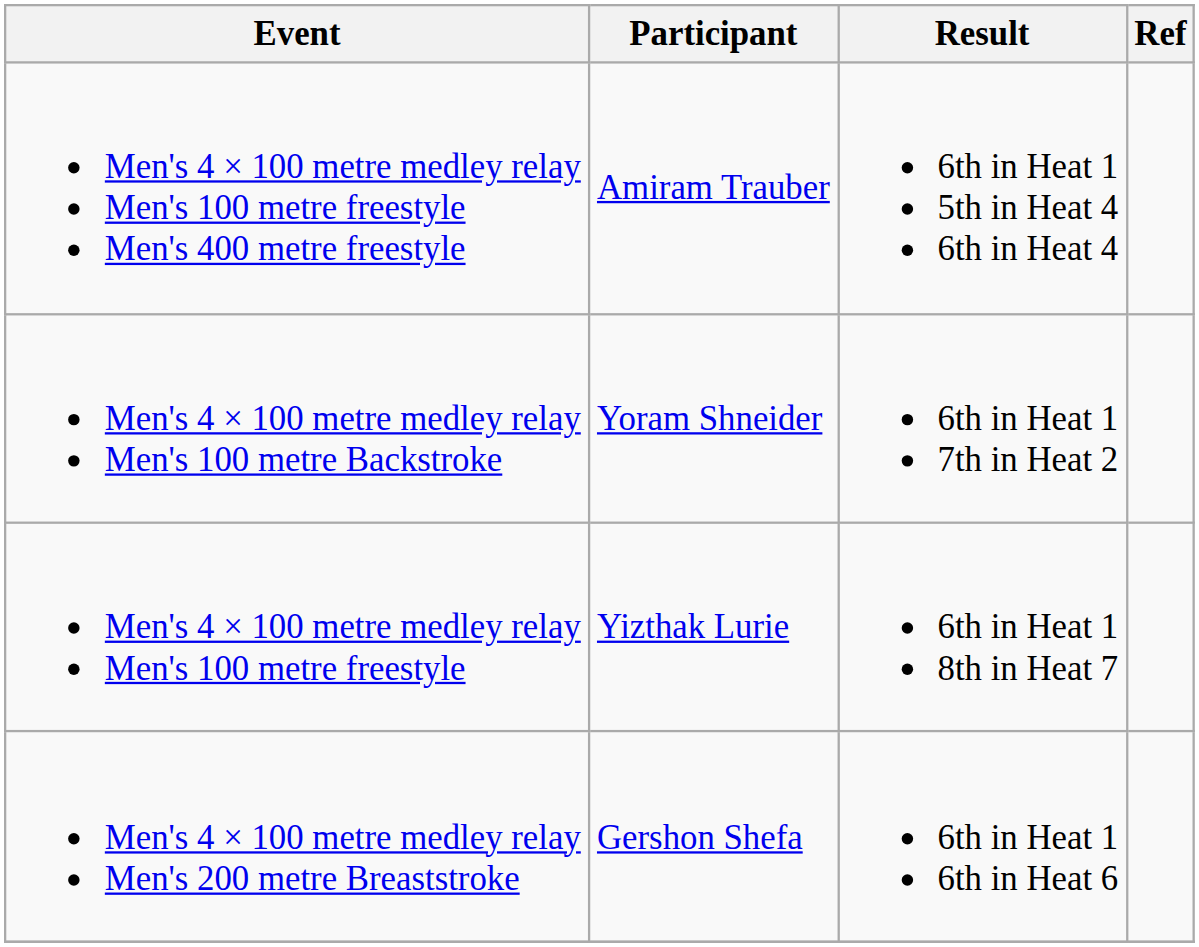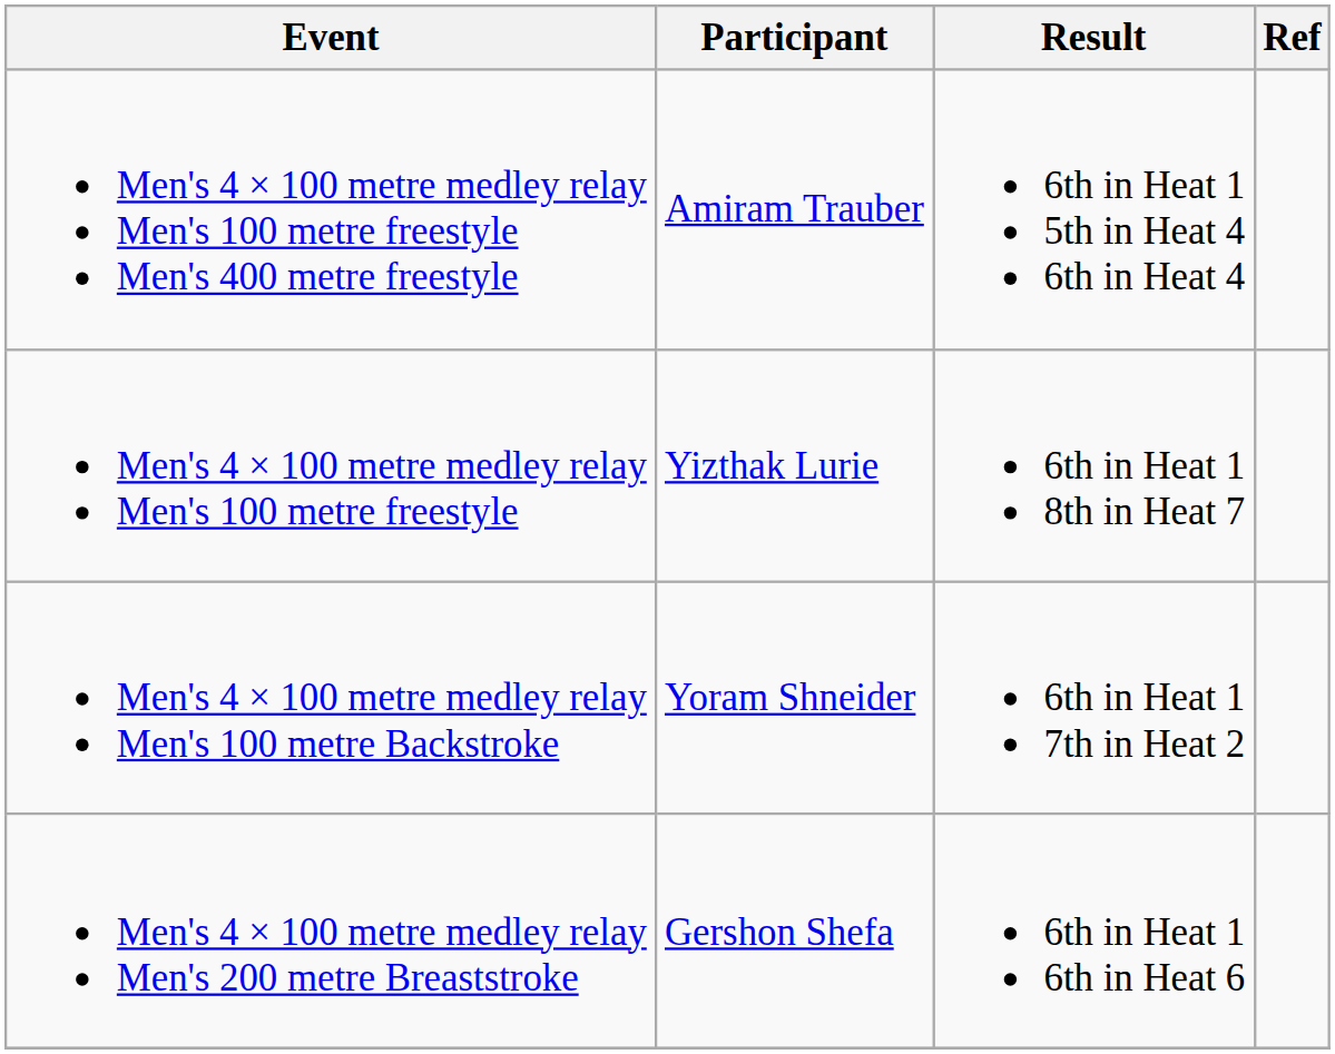 <table class="wikitable" style="font-size: 95%;">
 <tr>
 <th>Event</th>
 <th>Participant</th>
 <th>Result</th>
 <th>Ref</th>
 </tr>
 <tr>
 <td><br><ul><li><a href='#'>Men's 4 × 100 metre medley relay</a></li><li><a href='#'>Men's 100 metre freestyle</a></li><li><a href='#'>Men's 400 metre freestyle</a></li></ul></td>
 <td><a href='#'>Amiram Trauber</a></td>
 <td><br><ul><li>6th in Heat 1</li><li>5th in Heat 4</li><li>6th in Heat 4</li></ul></td>
 <td></td>
 </tr>
 <tr>
+<td><br><ul><li><a href='#'>Men's 4 × 100 metre medley relay</a></li><li><a href='#'>Men's 100 metre freestyle</a></li></ul></td>
+<td><a href='#'>Yizthak Lurie</a></td>
+<td><br><ul><li>6th in Heat 1</li><li>8th in Heat 7</li></ul></td>
+<td></td>
+</tr>
+<tr>
 <td><br><ul><li><a href='#'>Men's 4 × 100 metre medley relay</a></li><li><a href='#'>Men's 100 metre Backstroke</a></li></ul></td>
 <td><a href='#'>Yoram Shneider</a></td>
 <td><br><ul><li>6th in Heat 1</li><li>7th in Heat 2</li></ul></td>
-<td></td>
-</tr>
-<tr>
-<td><br><ul><li><a href='#'>Men's 4 × 100 metre medley relay</a></li><li><a href='#'>Men's 100 metre freestyle</a></li></ul></td>
-<td><a href='#'>Yizthak Lurie</a></td>
-<td><br><ul><li>6th in Heat 1</li><li>8th in Heat 7</li></ul></td>
 <td></td>
 </tr>
 <tr>
 <td><br><ul><li><a href='#'>Men's 4 × 100 metre medley relay</a></li><li><a href='#'>Men's 200 metre Breaststroke</a></li></ul></td>
 <td><a href='#'>Gershon Shefa</a></td>
 <td><br><ul><li>6th in Heat 1</li><li>6th in Heat 6</li></ul></td>
 <td></td>
 </tr>
 <tr>
 </tr>
 </table>
